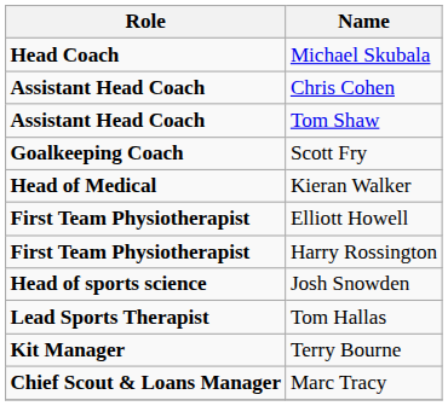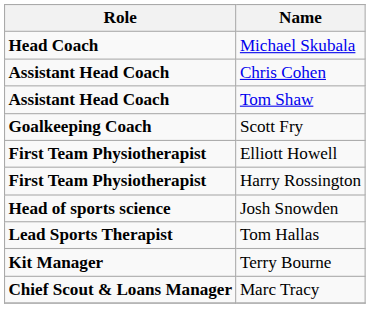 <table class="wikitable" style="text-align: left">
 <tr>
 <th>Role</th>
 <th>Name</th>
 </tr>
 <tr>
 <td><strong>Head Coach</strong></td>
 <td> <a href='#'>Michael Skubala</a></td>
 </tr>
 <tr>
 <td><strong>Assistant Head Coach</strong></td>
 <td> <a href='#'>Chris Cohen</a></td>
 </tr>
 <tr>
 <td><strong>Assistant Head Coach</strong></td>
 <td> <a href='#'>Tom Shaw</a></td>
 </tr>
 <tr>
 <td><strong>Goalkeeping Coach</strong></td>
 <td> Scott Fry</td>
-</tr>
-<tr>
-<td><strong>Head of Medical</strong></td>
-<td> Kieran Walker</td>
 </tr>
 <tr>
 <td><strong>First Team Physiotherapist</strong></td>
 <td> Elliott Howell</td>
 </tr>
 <tr>
 <td><strong>First Team Physiotherapist</strong></td>
 <td> Harry Rossington</td>
 </tr>
 <tr>
 <td><strong>Head of sports science</strong></td>
 <td> Josh Snowden</td>
 </tr>
 <tr>
 <td><strong>Lead Sports Therapist</strong></td>
 <td> Tom Hallas</td>
 </tr>
 <tr>
 <td><strong>Kit Manager</strong></td>
 <td> Terry Bourne</td>
 </tr>
 <tr>
 <td><strong>Chief Scout & Loans Manager</strong></td>
 <td> Marc Tracy</td>
 </tr>
 <tr>
 </tr>
 </table>
